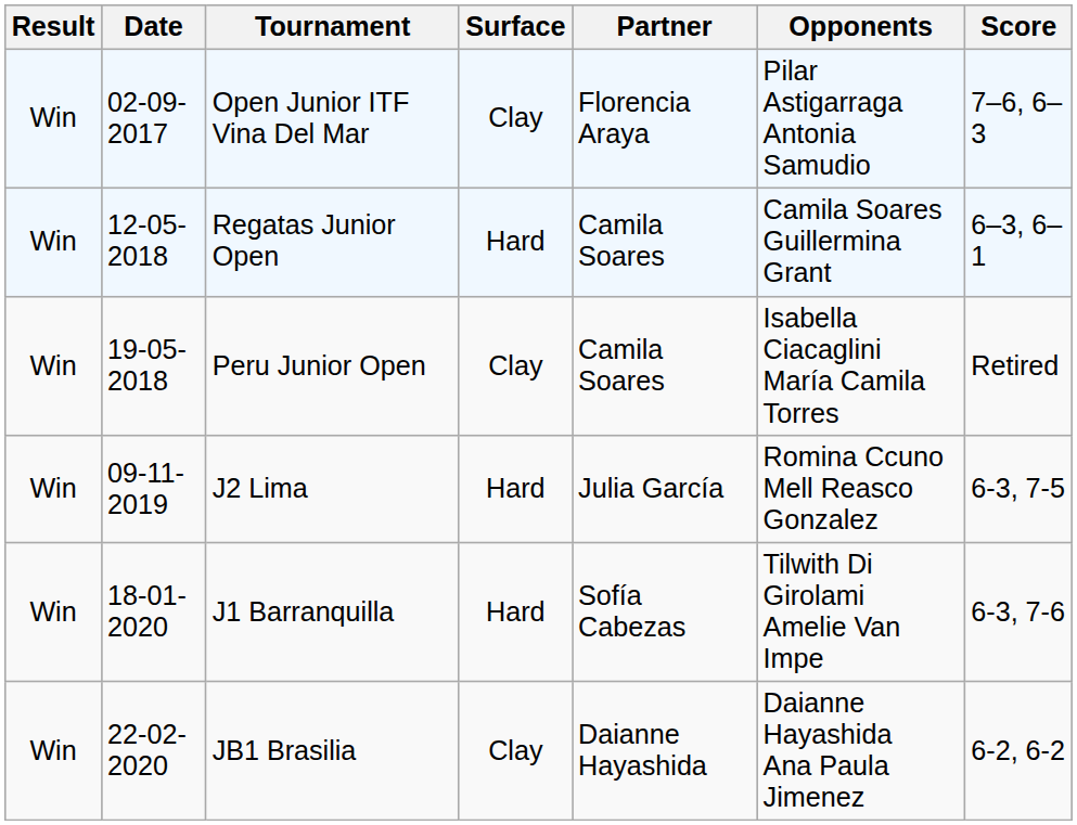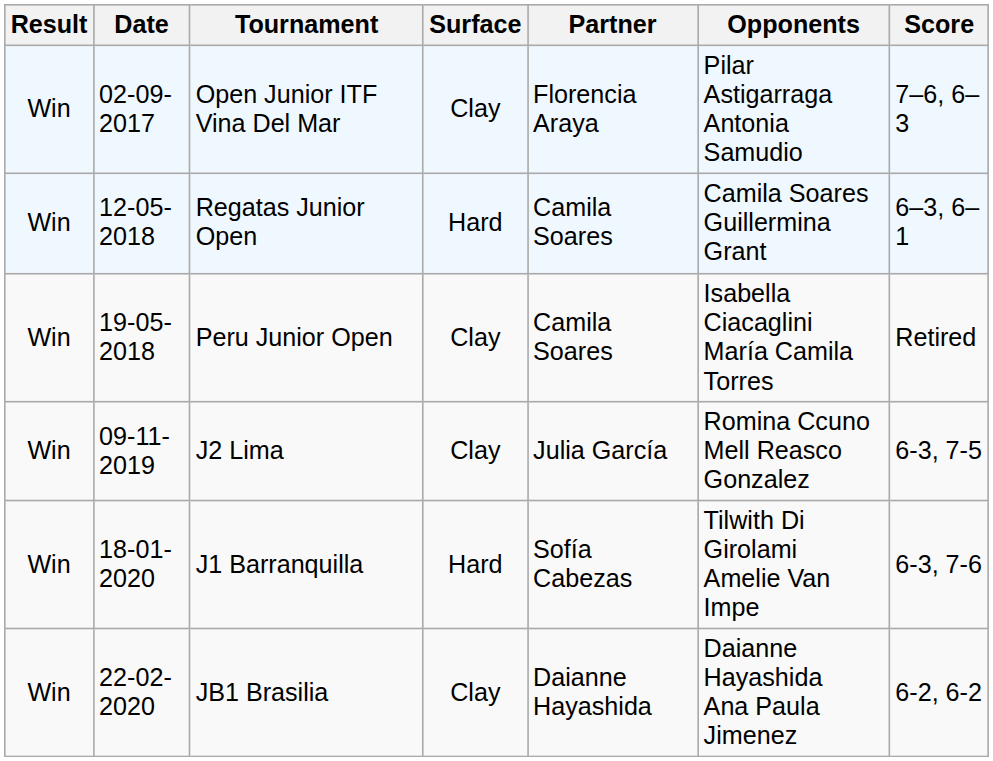 <table class="sortable wikitable" style="font-size:97%">
 <tr>
 <th>Result</th>
 <th>Date</th>
 <th>Tournament</th>
 <th>Surface</th>
 <th>Partner</th>
 <th>Opponents</th>
 <th>Score</th>
 </tr>
 <tr style="background:#f0f8ff;">
 <td align="center">Win</td>
 <td>02-09-2017</td>
 <td> Open Junior ITF  Vina Del Mar</td>
 <td align="center">Clay</td>
 <td> Florencia Araya</td>
 <td> Pilar Astigarraga<br> Antonia Samudio</td>
 <td>7–6, 6–3</td>
 </tr>
 <tr style="background:#f0f8ff;">
 <td align="center">Win</td>
 <td>12-05-2018</td>
 <td> Regatas Junior Open</td>
 <td align="center">Hard</td>
 <td> Camila Soares</td>
 <td> Camila Soares<br> Guillermina Grant</td>
 <td>6–3, 6–1</td>
 </tr>
 <tr>
 <td align="center">Win</td>
 <td>19-05-2018</td>
 <td> Peru Junior Open</td>
 <td align="center">Clay</td>
 <td> Camila Soares</td>
 <td> Isabella Ciacaglini<br> María Camila Torres</td>
 <td>Retired</td>
 </tr>
 <tr>
 <td align="center">Win</td>
 <td>09-11-2019</td>
 <td> J2 Lima</td>
-<td align="center">Hard</td>
+<td align="center">Clay</td>
 <td> Julia García</td>
 <td> Romina Ccuno<br> Mell Reasco Gonzalez</td>
 <td>6-3, 7-5</td>
 </tr>
 <tr>
 <td align="center">Win</td>
 <td>18-01-2020</td>
 <td> J1 Barranquilla</td>
 <td align="center">Hard</td>
 <td> Sofía Cabezas</td>
 <td> Tilwith Di Girolami<br> Amelie Van Impe</td>
 <td>6-3, 7-6</td>
 </tr>
 <tr>
 <td align="center">Win</td>
 <td>22-02-2020</td>
 <td> JB1 Brasilia</td>
 <td align="center">Clay</td>
 <td> Daianne Hayashida</td>
 <td> Daianne Hayashida<br> Ana Paula Jimenez</td>
 <td>6-2, 6-2</td>
 </tr>
 </table>
